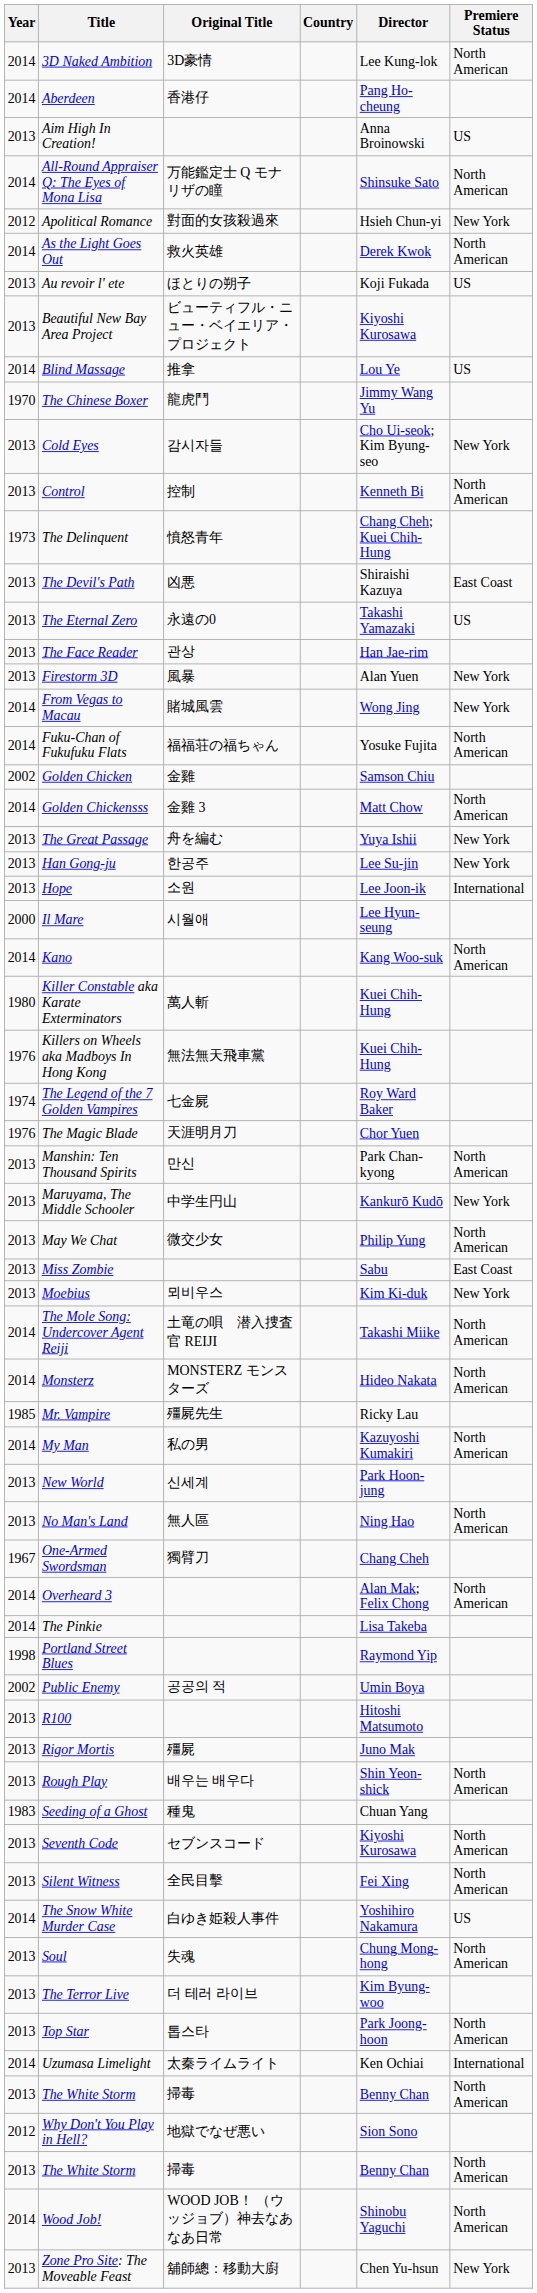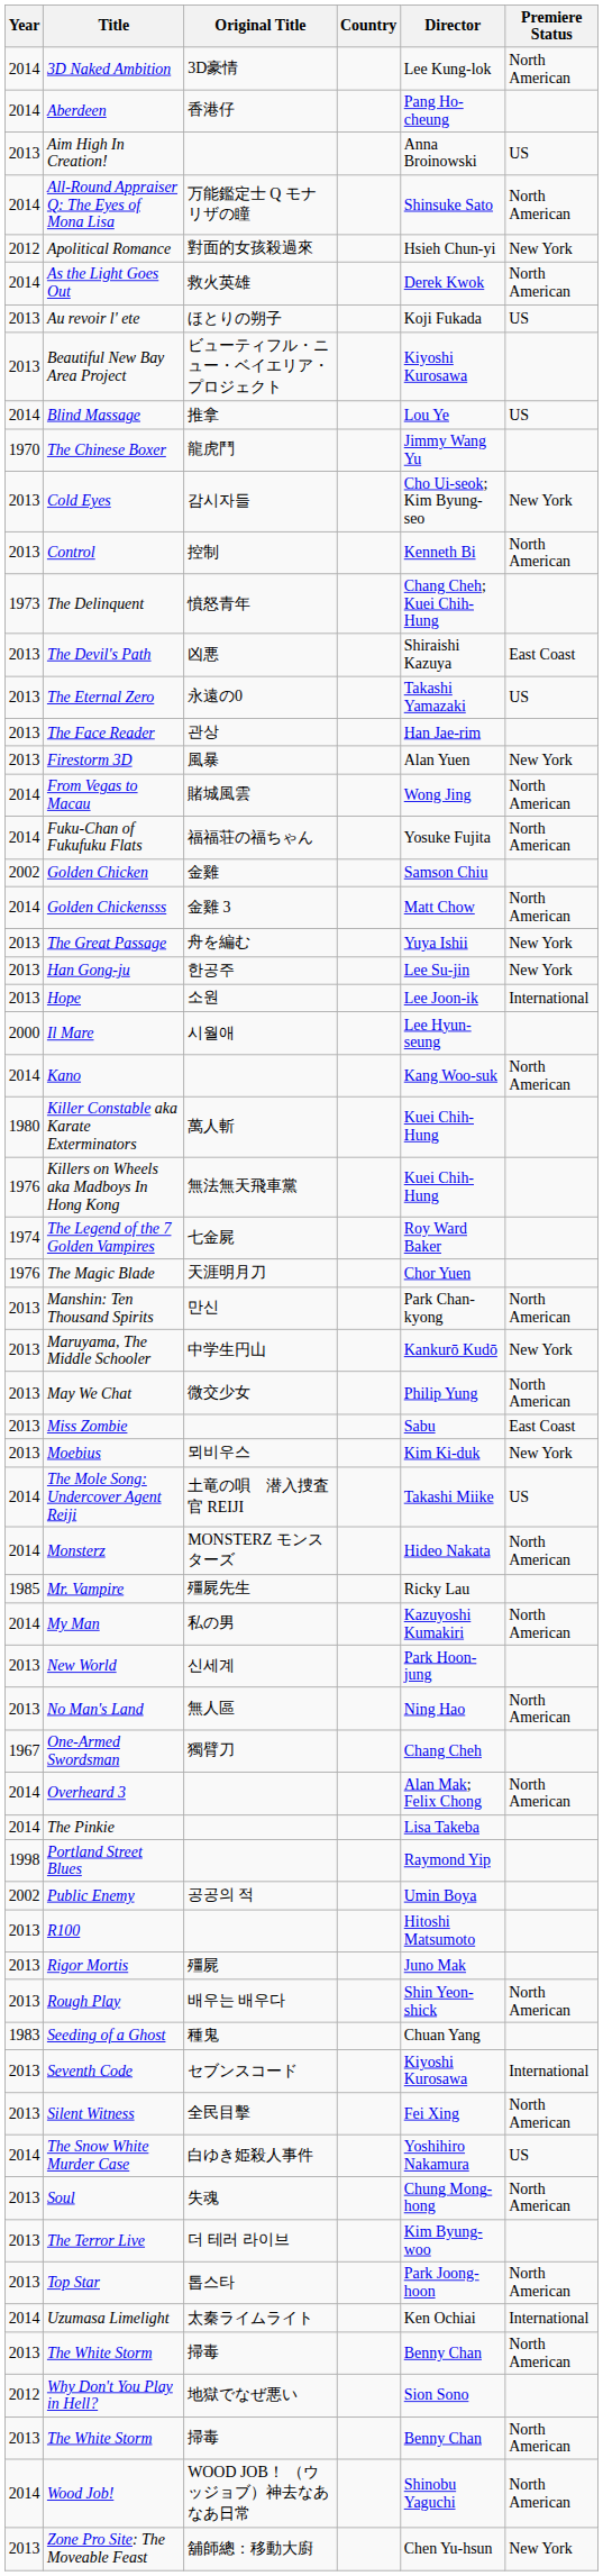 <table class="wikitable">
 <tr>
 <th>Year</th>
 <th>Title</th>
 <th>Original Title</th>
 <th>Country</th>
 <th>Director</th>
 <th>Premiere Status</th>
 </tr>
 <tr>
 <td>2014</td>
 <td><a href='#'><em>3D Naked Ambition</em></a></td>
 <td>3D豪情</td>
 <td></td>
 <td>Lee Kung-lok</td>
 <td>North American</td>
 </tr>
 <tr>
 <td>2014</td>
 <td><a href='#'><em>Aberdeen</em></a></td>
 <td>香港仔</td>
 <td></td>
 <td><a href='#'>Pang Ho-cheung</a></td>
 <td></td>
 </tr>
 <tr>
 <td>2013</td>
 <td><em>Aim High In Creation!</em></td>
 <td></td>
 <td></td>
 <td>Anna Broinowski</td>
 <td>US</td>
 </tr>
 <tr>
 <td>2014</td>
 <td><em><a href='#'>All-Round Appraiser Q: The Eyes of Mona Lisa</a></em></td>
 <td>万能鑑定士 Q モナ リザの瞳</td>
 <td></td>
 <td><a href='#'>Shinsuke Sato</a></td>
 <td>North American</td>
 </tr>
 <tr>
 <td>2012</td>
 <td><em>Apolitical Romance</em></td>
 <td>對面的女孩殺過來</td>
 <td></td>
 <td>Hsieh Chun-yi</td>
 <td>New York</td>
 </tr>
 <tr>
 <td>2014</td>
 <td><em><a href='#'>As the Light Goes Out</a></em></td>
 <td>救火英雄</td>
 <td> </td>
 <td><a href='#'>Derek Kwok</a></td>
 <td>North American</td>
 </tr>
 <tr>
 <td>2013</td>
 <td><em>Au revoir l' ete</em></td>
 <td>ほとりの朔子</td>
 <td></td>
 <td>Koji Fukada</td>
 <td>US</td>
 </tr>
 <tr>
 <td>2013</td>
 <td><em>Beautiful New Bay Area Project</em></td>
 <td>ビューティフル・ニュー・ベイエリア・プロジェクト</td>
 <td></td>
 <td><a href='#'>Kiyoshi Kurosawa</a></td>
 <td></td>
 </tr>
 <tr>
 <td>2014</td>
 <td><em><a href='#'>Blind Massage</a></em></td>
 <td>推拿</td>
 <td> </td>
 <td><a href='#'>Lou Ye</a></td>
 <td>US</td>
 </tr>
 <tr>
 <td>1970</td>
 <td><em><a href='#'>The Chinese Boxer</a></em></td>
 <td>龍虎鬥</td>
 <td></td>
 <td><a href='#'>Jimmy Wang Yu</a></td>
 <td></td>
 </tr>
 <tr>
 <td>2013</td>
 <td><em><a href='#'>Cold Eyes</a></em></td>
 <td>감시자들</td>
 <td></td>
 <td><a href='#'>Cho Ui-seok</a>; Kim Byung-seo</td>
 <td>New York</td>
 </tr>
 <tr>
 <td>2013</td>
 <td><a href='#'><em>Control</em></a></td>
 <td>控制</td>
 <td>  </td>
 <td><a href='#'>Kenneth Bi</a></td>
 <td>North American</td>
 </tr>
 <tr>
 <td>1973</td>
 <td><em>The Delinquent</em></td>
 <td>憤怒青年</td>
 <td></td>
 <td><a href='#'>Chang Cheh</a>; <a href='#'>Kuei Chih-Hung</a></td>
 <td></td>
 </tr>
 <tr>
 <td>2013</td>
 <td><em><a href='#'>The Devil's Path</a></em></td>
 <td>凶悪</td>
 <td></td>
 <td>Shiraishi Kazuya</td>
 <td>East Coast</td>
 </tr>
 <tr>
 <td>2013</td>
 <td><em><a href='#'>The Eternal Zero</a></em></td>
 <td>永遠の0</td>
 <td></td>
 <td><a href='#'>Takashi Yamazaki</a></td>
 <td>US</td>
 </tr>
 <tr>
 <td>2013</td>
 <td><em><a href='#'>The Face Reader</a></em></td>
 <td>관상</td>
 <td></td>
 <td><a href='#'>Han Jae-rim</a></td>
 <td></td>
 </tr>
 <tr>
 <td>2013</td>
 <td><a href='#'><em>Firestorm 3D</em></a></td>
 <td>風暴</td>
 <td>  </td>
 <td>Alan Yuen</td>
 <td>New York</td>
 </tr>
 <tr>
 <td>2014</td>
 <td><em><a href='#'>From Vegas to Macau</a></em></td>
 <td>賭城風雲</td>
 <td> </td>
 <td><a href='#'>Wong Jing</a></td>
-<td>New York</td>
+<td>North American</td>
 </tr>
 <tr>
 <td>2014</td>
 <td><em>Fuku-Chan of Fukufuku Flats</em></td>
 <td>福福荘の福ちゃん</td>
 <td></td>
 <td>Yosuke Fujita</td>
 <td>North American</td>
 </tr>
 <tr>
 <td>2002</td>
 <td><em><a href='#'>Golden Chicken</a></em></td>
 <td>金雞</td>
 <td></td>
 <td><a href='#'>Samson Chiu</a></td>
 <td></td>
 </tr>
 <tr>
 <td>2014</td>
 <td><em><a href='#'>Golden Chickensss</a></em></td>
 <td>金雞 3</td>
 <td></td>
 <td><a href='#'>Matt Chow</a></td>
 <td>North American</td>
 </tr>
 <tr>
 <td>2013</td>
 <td><em><a href='#'>The Great Passage</a></em></td>
 <td>舟を編む</td>
 <td></td>
 <td><a href='#'>Yuya Ishii</a></td>
 <td>New York</td>
 </tr>
 <tr>
 <td>2013</td>
 <td><em><a href='#'>Han Gong-ju</a></em></td>
 <td>한공주</td>
 <td></td>
 <td><a href='#'>Lee Su-jin</a></td>
 <td>New York</td>
 </tr>
 <tr>
 <td>2013</td>
 <td><a href='#'><em>Hope</em></a></td>
 <td>소원</td>
 <td></td>
 <td><a href='#'>Lee Joon-ik</a></td>
 <td>International</td>
 </tr>
 <tr>
 <td>2000</td>
 <td><em><a href='#'>Il Mare</a></em></td>
 <td>시월애</td>
 <td></td>
 <td><a href='#'>Lee Hyun-seung</a></td>
 <td></td>
 </tr>
 <tr>
 <td>2014</td>
 <td><a href='#'><em>Kano</em></a></td>
 <td></td>
 <td></td>
 <td><a href='#'>Kang Woo-suk</a></td>
 <td>North American</td>
 </tr>
 <tr>
 <td>1980</td>
 <td><em><a href='#'>Killer Constable</a> aka Karate Exterminators</em></td>
 <td>萬人斬</td>
 <td></td>
 <td><a href='#'>Kuei Chih-Hung</a></td>
 <td></td>
 </tr>
 <tr>
 <td>1976</td>
 <td><em>Killers on Wheels aka Madboys In Hong Kong</em></td>
 <td>無法無天飛車黨</td>
 <td></td>
 <td><a href='#'>Kuei Chih-Hung</a></td>
 <td></td>
 </tr>
 <tr>
 <td>1974</td>
 <td><em><a href='#'>The Legend of the 7 Golden Vampires</a></em></td>
 <td>七金屍</td>
 <td></td>
 <td><a href='#'>Roy Ward Baker</a></td>
 <td></td>
 </tr>
 <tr>
 <td>1976</td>
 <td><em>The Magic Blade</em></td>
 <td>天涯明月刀</td>
 <td></td>
 <td><a href='#'>Chor Yuen</a></td>
 <td></td>
 </tr>
 <tr>
 <td>2013</td>
 <td><em>Manshin: Ten Thousand Spirits</em></td>
 <td>만신</td>
 <td></td>
 <td>Park Chan-kyong</td>
 <td>North American</td>
 </tr>
 <tr>
 <td>2013</td>
 <td><em>Maruyama, The Middle Schooler</em></td>
 <td>中学生円山</td>
 <td></td>
 <td><a href='#'>Kankurō Kudō</a></td>
 <td>New York</td>
 </tr>
 <tr>
 <td>2013</td>
 <td><em>May We Chat</em></td>
 <td>微交少女</td>
 <td></td>
 <td><a href='#'>Philip Yung</a></td>
 <td>North American</td>
 </tr>
 <tr>
 <td>2013</td>
 <td><em><a href='#'>Miss Zombie</a></em></td>
 <td></td>
 <td></td>
 <td><a href='#'>Sabu</a></td>
 <td>East Coast</td>
 </tr>
 <tr>
 <td>2013</td>
 <td><a href='#'><em>Moebius</em></a></td>
 <td>뫼비우스</td>
 <td></td>
 <td><a href='#'>Kim Ki-duk</a></td>
 <td>New York</td>
 </tr>
 <tr>
 <td>2014</td>
 <td><em><a href='#'>The Mole Song: Undercover Agent Reiji</a></em></td>
 <td>土竜の唄　潜入捜査官 REIJI</td>
 <td></td>
 <td><a href='#'>Takashi Miike</a></td>
-<td>North American</td>
+<td>US</td>
 </tr>
 <tr>
 <td>2014</td>
 <td><em><a href='#'>Monsterz</a></em></td>
 <td>MONSTERZ モンスターズ</td>
 <td></td>
 <td><a href='#'>Hideo Nakata</a></td>
 <td>North American</td>
 </tr>
 <tr>
 <td>1985</td>
 <td><em><a href='#'>Mr. Vampire</a></em></td>
 <td>殭屍先生</td>
 <td></td>
 <td>Ricky Lau</td>
 <td></td>
 </tr>
 <tr>
 <td>2014</td>
 <td><a href='#'><em>My Man</em></a></td>
 <td>私の男</td>
 <td></td>
 <td><a href='#'>Kazuyoshi Kumakiri</a></td>
 <td>North American</td>
 </tr>
 <tr>
 <td>2013</td>
 <td><a href='#'><em>New World</em></a></td>
 <td>신세계</td>
 <td></td>
 <td><a href='#'>Park Hoon-jung</a></td>
 <td></td>
 </tr>
 <tr>
 <td>2013</td>
 <td><a href='#'><em>No Man's Land</em></a></td>
 <td>無人區</td>
 <td></td>
 <td><a href='#'>Ning Hao</a></td>
 <td>North American</td>
 </tr>
 <tr>
 <td>1967</td>
 <td><em><a href='#'>One-Armed Swordsman</a></em></td>
 <td>獨臂刀</td>
 <td></td>
 <td><a href='#'>Chang Cheh</a></td>
 <td></td>
 </tr>
 <tr>
 <td>2014</td>
 <td><em><a href='#'>Overheard 3</a></em></td>
 <td></td>
 <td></td>
 <td><a href='#'>Alan Mak</a>; <a href='#'>Felix Chong</a></td>
 <td>North American</td>
 </tr>
 <tr>
 <td>2014</td>
 <td><em>The Pinkie</em></td>
 <td></td>
 <td></td>
 <td><a href='#'>Lisa Takeba</a></td>
 <td></td>
 </tr>
 <tr>
 <td>1998</td>
 <td><em><a href='#'>Portland Street Blues</a></em></td>
 <td></td>
 <td></td>
 <td><a href='#'>Raymond Yip</a></td>
 <td></td>
 </tr>
 <tr>
 <td>2002</td>
 <td><a href='#'><em>Public Enemy</em></a></td>
 <td>공공의 적</td>
 <td></td>
 <td><a href='#'>Umin Boya</a></td>
 <td></td>
 </tr>
 <tr>
 <td>2013</td>
 <td><a href='#'><em>R100</em></a></td>
 <td></td>
 <td></td>
 <td><a href='#'>Hitoshi Matsumoto</a></td>
 <td></td>
 </tr>
 <tr>
 <td>2013</td>
 <td><a href='#'><em>Rigor Mortis</em></a></td>
 <td>殭屍</td>
 <td></td>
 <td><a href='#'>Juno Mak</a></td>
 <td></td>
 </tr>
 <tr>
 <td>2013</td>
 <td><em><a href='#'>Rough Play</a></em></td>
 <td>배우는 배우다</td>
 <td></td>
 <td><a href='#'>Shin Yeon-shick</a></td>
 <td>North American</td>
 </tr>
 <tr>
 <td>1983</td>
 <td><em><a href='#'>Seeding of a Ghost</a></em></td>
 <td>種鬼</td>
 <td></td>
 <td>Chuan Yang</td>
 <td></td>
 </tr>
 <tr>
 <td>2013</td>
 <td><em><a href='#'>Seventh Code</a></em></td>
 <td>セブンスコード</td>
 <td></td>
 <td><a href='#'>Kiyoshi Kurosawa</a></td>
-<td>North American</td>
+<td>International</td>
 </tr>
 <tr>
 <td>2013</td>
 <td><a href='#'><em>Silent Witness</em></a></td>
 <td>全民目擊</td>
 <td></td>
 <td><a href='#'>Fei Xing</a></td>
 <td>North American</td>
 </tr>
 <tr>
 <td>2014</td>
 <td><em><a href='#'>The Snow White Murder Case</a></em></td>
 <td>白ゆき姫殺人事件</td>
 <td></td>
 <td><a href='#'>Yoshihiro Nakamura</a></td>
 <td>US</td>
 </tr>
 <tr>
 <td>2013</td>
 <td><a href='#'><em>Soul</em></a></td>
 <td>失魂</td>
 <td></td>
 <td><a href='#'>Chung Mong-hong</a></td>
 <td>North American</td>
 </tr>
 <tr>
 <td>2013</td>
 <td><em><a href='#'>The Terror Live</a></em></td>
 <td>더 테러 라이브</td>
 <td></td>
 <td><a href='#'>Kim Byung-woo</a></td>
 <td></td>
 </tr>
 <tr>
 <td>2013</td>
 <td><em><a href='#'>Top Star</a></em></td>
 <td>톱스타</td>
 <td></td>
 <td><a href='#'>Park Joong-hoon</a></td>
 <td>North American</td>
 </tr>
 <tr>
 <td>2014</td>
 <td><em>Uzumasa Limelight</em></td>
 <td>太秦ライムライト</td>
 <td></td>
 <td>Ken Ochiai</td>
 <td>International</td>
 </tr>
 <tr>
 <td>2013</td>
 <td><em><a href='#'>The White Storm</a></em></td>
 <td>掃毒</td>
 <td></td>
 <td><a href='#'>Benny Chan</a></td>
 <td>North American</td>
 </tr>
 <tr>
 <td>2012</td>
 <td><em><a href='#'>Why Don't You Play in Hell?</a></em></td>
 <td>地獄でなぜ悪い</td>
 <td></td>
 <td><a href='#'>Sion Sono</a></td>
 <td></td>
 </tr>
 <tr>
 <td>2013</td>
 <td><em><a href='#'>The White Storm</a></em></td>
 <td>掃毒</td>
 <td></td>
 <td><a href='#'>Benny Chan</a></td>
 <td>North American</td>
 </tr>
 <tr>
 <td>2014</td>
 <td><em><a href='#'>Wood Job!</a></em></td>
 <td>WOOD JOB！ （ウッジョブ）神去なあなあ日常</td>
 <td></td>
 <td><a href='#'>Shinobu Yaguchi</a></td>
 <td>North American</td>
 </tr>
 <tr>
 <td>2013</td>
 <td><em><a href='#'>Zone Pro Site</a>: The Moveable Feast</em></td>
 <td>舖師總：移動大廚</td>
 <td></td>
 <td>Chen Yu-hsun</td>
 <td>New York</td>
 </tr>
 </table>
